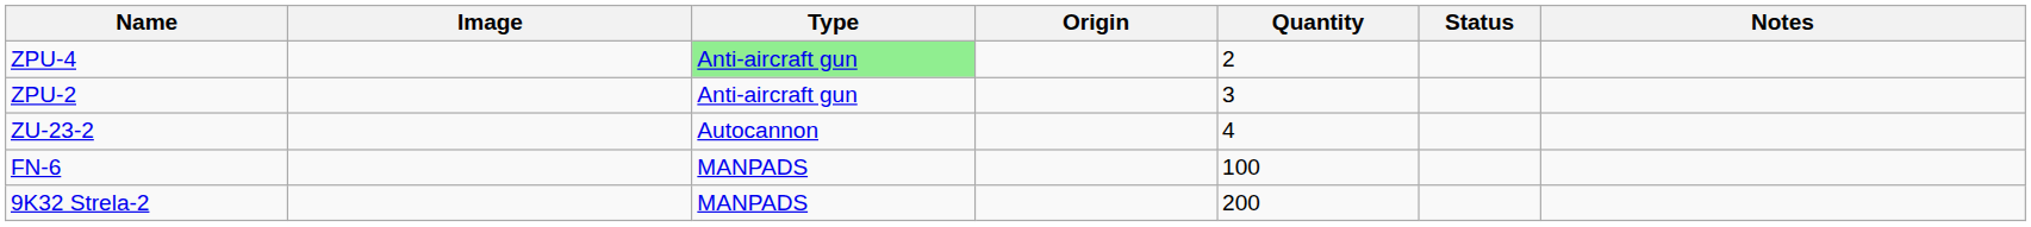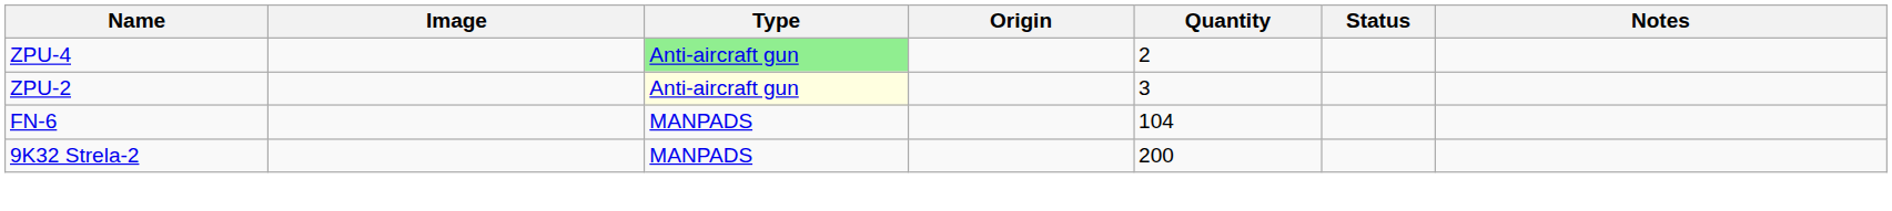 <table class="wikitable" style="width:90%;">
 <tr>
 <th width=14%>Name</th>
 <th width=20%>Image</th>
 <th width=14%>Type</th>
 <th width=12%>Origin</th>
 <th width=10%>Quantity</th>
 <th width=06%>Status</th>
 <th width=24%>Notes</th>
 </tr>
 <tr>
 <td><a href='#'>ZPU-4</a></td>
 <td></td>
 <td style="background: lightgreen;"><a href='#'>Anti-aircraft gun</a></td>
 <td></td>
 <td>2</td>
 <td></td>
 <td></td>
 </tr>
 <tr>
 <td><a href='#'>ZPU-2</a></td>
 <td></td>
-<td><a href='#'>Anti-aircraft gun</a></td>
+<td style="background: lightyellow;"><a href='#'>Anti-aircraft gun</a></td>
 <td></td>
 <td>3</td>
-<td></td>
-<td></td>
-</tr>
-<tr>
-<td><a href='#'>ZU-23-2</a></td>
-<td></td>
-<td><a href='#'>Autocannon</a></td>
-<td></td>
-<td>4</td>
 <td></td>
 <td></td>
 </tr>
 <tr>
 <td><a href='#'>FN-6</a></td>
 <td></td>
 <td><a href='#'>MANPADS</a></td>
 <td></td>
-<td>100</td>
+<td>104</td>
 <td></td>
 <td></td>
 </tr>
 <tr>
 <td><a href='#'>9K32 Strela-2</a></td>
 <td></td>
 <td><a href='#'>MANPADS</a></td>
 <td></td>
 <td>200</td>
 <td></td>
 <td></td>
 </tr>
 </table>
